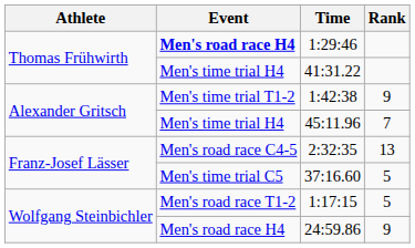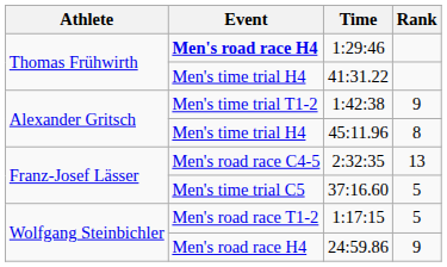 <table class=wikitable style=font-size:95%;text-align:center>
 <tr>
 <th>Athlete</th>
 <th>Event</th>
 <th>Time</th>
 <th>Rank</th>
 </tr>
 <tr align=center>
 <td align=left rowspan=2><a href='#'>Thomas Frühwirth</a></td>
 <td align=left><strong><a href='#'>Men's road race H4</a></strong></td>
 <td>1:29:46</td>
 <td></td>
 </tr>
 <tr align=center>
 <td align=left><a href='#'>Men's time trial H4</a></td>
 <td>41:31.22</td>
 <td></td>
 </tr>
 <tr align=center>
 <td align=left rowspan=2><a href='#'>Alexander Gritsch</a></td>
 <td align=left><a href='#'>Men's time trial T1-2</a></td>
 <td>1:42:38</td>
 <td>9</td>
 </tr>
 <tr align=center>
 <td align=left><a href='#'>Men's time trial H4</a></td>
 <td>45:11.96</td>
-<td>7</td>
+<td>8</td>
 </tr>
 <tr align=center>
 <td align=left rowspan=2><a href='#'>Franz-Josef Lässer</a></td>
 <td align=left><a href='#'>Men's road race C4-5</a></td>
 <td>2:32:35</td>
 <td>13</td>
 </tr>
 <tr align=center>
 <td align=left><a href='#'>Men's time trial C5</a></td>
 <td>37:16.60</td>
 <td>5</td>
 </tr>
 <tr align=center>
 <td align=left rowspan=2><a href='#'>Wolfgang Steinbichler</a></td>
 <td align=left><a href='#'>Men's road race T1-2</a></td>
 <td>1:17:15</td>
 <td>5</td>
 </tr>
 <tr align=center>
 <td align=left><a href='#'>Men's road race H4</a></td>
 <td>24:59.86</td>
 <td>9</td>
 </tr>
 </table>
